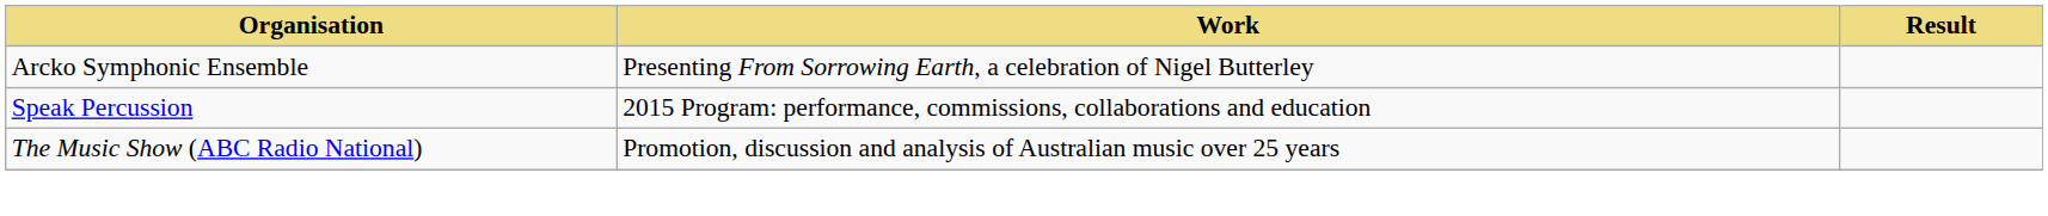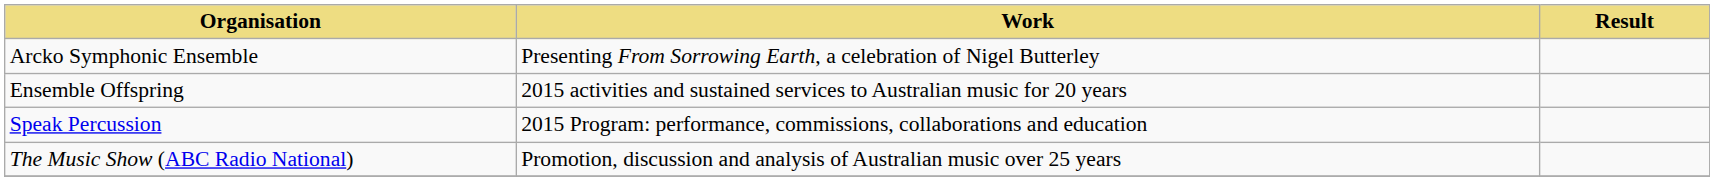 <table class="wikitable" width=100%>
 <tr>
 <th style="width:30%;background:#EEDD82;">Organisation</th>
 <th style="width:60%;background:#EEDD82;">Work</th>
 <th style="width:10%;background:#EEDD82;">Result<br></th>
 </tr>
 <tr>
 <td>Arcko Symphonic Ensemble</td>
 <td>Presenting <em>From Sorrowing Earth</em>, a celebration of Nigel Butterley</td>
+<td></td>
+</tr>
+<tr>
+<td>Ensemble Offspring</td>
+<td>2015 activities and sustained services to Australian music for 20 years</td>
 <td></td>
 </tr>
 <tr>
 <td><a href='#'>Speak Percussion</a></td>
 <td>2015 Program: performance, commissions, collaborations and education</td>
 <td></td>
 </tr>
 <tr>
 <td><em>The Music Show</em> (<a href='#'>ABC Radio National</a>)</td>
 <td>Promotion, discussion and analysis of Australian music over 25 years</td>
 <td></td>
 </tr>
 <tr>
 </tr>
 </table>
